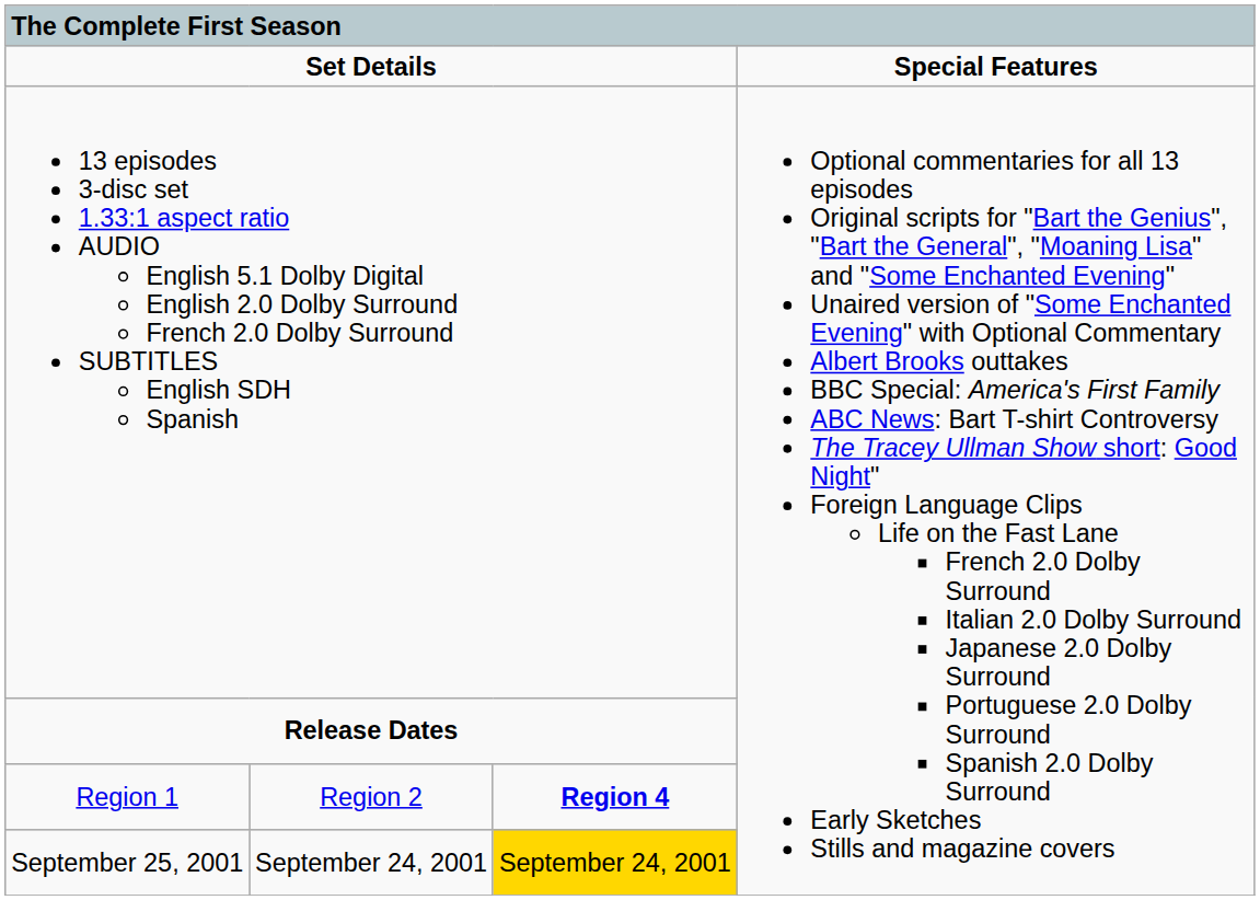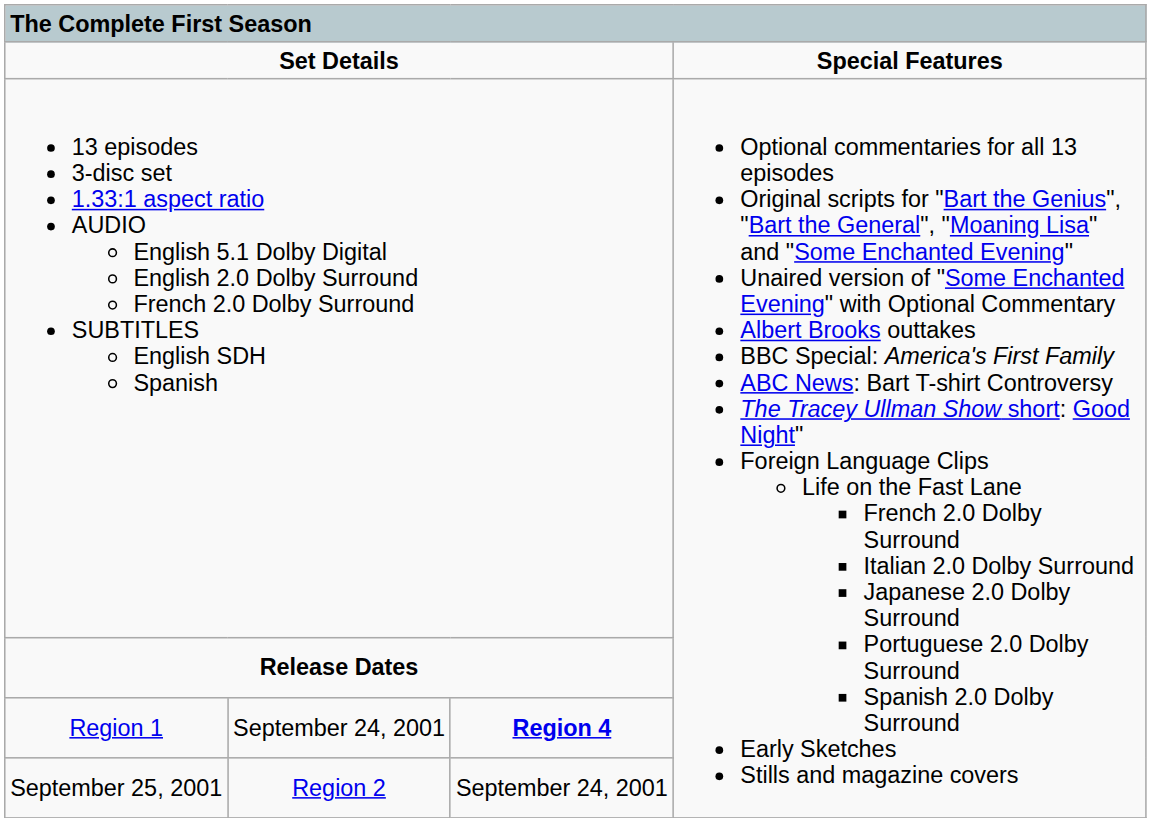 <table class="wikitable" style="font-size: 95%;">
 <tr>
 <td colspan="4" style="background-color: #b8cacf; color:#000000;"><strong>The Complete First Season</strong></td>
 </tr>
 <tr valign="top">
 <td style="text-align:center; width:400px;" colspan="3"><strong>Set Details</strong></td>
 <td style="width:300px; text-align:center;"><strong>Special Features</strong></td>
 </tr>
 <tr valign="top">
 <td colspan="3" style="text-align:left; width:400px;"><br><ul><li>13 episodes</li><li>3-disc set</li><li><a href='#'>1.33:1 aspect ratio</a></li><li>AUDIO<ul><li>English 5.1 Dolby Digital</li><li>English 2.0 Dolby Surround</li><li>French 2.0 Dolby Surround</li></ul></li><li>SUBTITLES<ul><li>English SDH</li><li>Spanish</li></ul></li></ul></td>
 <td rowspan="4" style="text-align:left; width:300px;"><br><ul><li>Optional commentaries for all 13 episodes</li><li>Original scripts for "<a href='#'>Bart the Genius</a>", "<a href='#'>Bart the General</a>", "<a href='#'>Moaning Lisa</a>" and "<a href='#'>Some Enchanted Evening</a>"</li><li>Unaired version of "<a href='#'>Some Enchanted Evening</a>" with Optional Commentary</li><li><a href='#'>Albert Brooks</a> outtakes</li><li>BBC Special: <em>America's First Family</em></li><li><a href='#'>ABC News</a>: Bart T-shirt Controversy</li><li><a href='#'><em>The Tracey Ullman Show</em> short</a>: <a href='#'>Good Night</a>"</li><li>Foreign Language Clips<ul><li>Life on the Fast Lane<ul><li>French 2.0 Dolby Surround</li><li>Italian 2.0 Dolby Surround</li><li>Japanese 2.0 Dolby Surround</li><li>Portuguese 2.0 Dolby Surround</li><li>Spanish 2.0 Dolby Surround</li></ul></li></ul></li><li>Early Sketches</li><li>Stills and magazine covers</li></ul></td>
 </tr>
 <tr>
 <td colspan="3" style="text-align:center;"><strong>Release Dates</strong></td>
 </tr>
 <tr>
 <td style="text-align:center;"><a href='#'>Region 1</a></td>
-<td style="text-align:center;"><a href='#'>Region 2</a></td>
+<td>September 24, 2001</td>
 <td style="text-align:center;"><strong><a href='#'>Region 4</a></strong></td>
 </tr>
 <tr style="text-align:center;">
 <td>September 25, 2001</td>
+<td style="text-align:center;"><a href='#'>Region 2</a></td>
 <td>September 24, 2001</td>
-<td style="background: gold;">September 24, 2001</td>
 </tr>
 </table>
